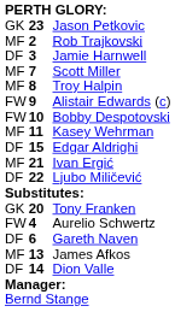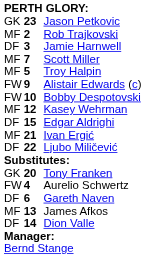 <table style="font-size: 90%" cellspacing="0" cellpadding="0">
 <tr>
 <td colspan="4"><strong>PERTH GLORY:</strong></td>
 </tr>
 <tr>
 <th width="25"></th>
 <th width="25"></th>
 </tr>
 <tr>
 <td>GK</td>
 <td><strong>23</strong></td>
 <td> <a href='#'>Jason Petkovic</a></td>
 </tr>
 <tr>
 <td>MF</td>
 <td><strong>2</strong></td>
 <td> <a href='#'>Rob Trajkovski</a></td>
 </tr>
 <tr>
 <td>DF</td>
 <td><strong>3</strong></td>
 <td> <a href='#'>Jamie Harnwell</a></td>
 </tr>
 <tr>
 <td>MF</td>
 <td><strong>7</strong></td>
 <td> <a href='#'>Scott Miller</a></td>
 <td></td>
 <td></td>
 </tr>
 <tr>
 <td>MF</td>
-<td><strong>8</strong></td>
+<td><strong>5</strong></td>
 <td> <a href='#'>Troy Halpin</a></td>
 </tr>
 <tr>
 <td>FW</td>
 <td><strong>9</strong></td>
 <td> <a href='#'>Alistair Edwards</a> (<a href='#'>c</a>)</td>
 </tr>
 <tr>
 <td>FW</td>
 <td><strong>10</strong></td>
 <td> <a href='#'>Bobby Despotovski</a></td>
 <td></td>
 <td></td>
 </tr>
 <tr>
 <td>MF</td>
-<td><strong>11</strong></td>
+<td><strong>12</strong></td>
 <td> <a href='#'>Kasey Wehrman</a></td>
 </tr>
 <tr>
 <td>DF</td>
 <td><strong>15</strong></td>
 <td> <a href='#'>Edgar Aldrighi</a></td>
 </tr>
 <tr>
 <td>MF</td>
 <td><strong>21</strong></td>
 <td> <a href='#'>Ivan Ergić</a></td>
 <td></td>
 <td></td>
 </tr>
 <tr>
 <td>DF</td>
 <td><strong>22</strong></td>
 <td> <a href='#'>Ljubo Miličević</a></td>
 <td></td>
 <td></td>
 </tr>
 <tr>
 <td colspan=3><strong>Substitutes:</strong></td>
 </tr>
 <tr>
 <td>GK</td>
 <td><strong>20</strong></td>
 <td> <a href='#'>Tony Franken</a></td>
 </tr>
 <tr>
 <td>FW</td>
 <td><strong>4</strong></td>
 <td> Aurelio Schwertz</td>
 <td></td>
 <td></td>
 <td></td>
 <td></td>
 </tr>
 <tr>
 <td>DF</td>
 <td><strong>6</strong></td>
 <td> <a href='#'>Gareth Naven</a></td>
 <td></td>
 <td></td>
 </tr>
 <tr>
 <td>MF</td>
 <td><strong>13</strong></td>
 <td> James Afkos</td>
 <td></td>
 <td></td>
 </tr>
 <tr>
 <td>DF</td>
 <td><strong>14</strong></td>
 <td> <a href='#'>Dion Valle</a></td>
 </tr>
 <tr>
 <td colspan=3><strong>Manager:</strong></td>
 </tr>
 <tr>
 <td colspan=4> <a href='#'>Bernd Stange</a></td>
 </tr>
 </table>
